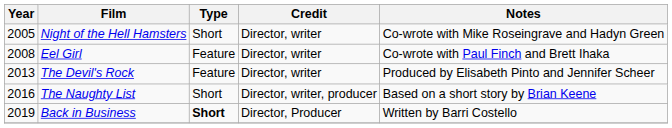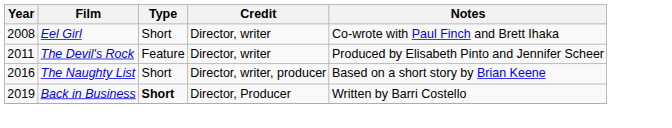 <table class="wikitable">
 <tr>
 <th>Year</th>
 <th>Film</th>
 <th>Type</th>
 <th>Credit</th>
 <th>Notes</th>
 </tr>
 <tr>
-<td>2005</td>
-<td><em><a href='#'>Night of the Hell Hamsters</a></em></td>
-<td>Short</td>
-<td>Director, writer</td>
-<td>Co-wrote with Mike Roseingrave and Hadyn Green</td>
-</tr>
-<tr>
 <td>2008</td>
 <td><em><a href='#'>Eel Girl</a></em></td>
-<td>Feature</td>
+<td>Short</td>
 <td>Director, writer</td>
 <td>Co-wrote with <a href='#'>Paul Finch</a> and Brett Ihaka</td>
 </tr>
 <tr>
-<td>2013</td>
+<td>2011</td>
 <td><em><a href='#'>The Devil's Rock</a></em></td>
 <td>Feature</td>
 <td>Director, writer</td>
 <td>Produced by Elisabeth Pinto and Jennifer Scheer</td>
 </tr>
 <tr>
 <td>2016</td>
 <td><em><a href='#'>The Naughty List</a></em></td>
 <td>Short</td>
 <td>Director, writer, producer</td>
 <td>Based on a short story by <a href='#'>Brian Keene</a></td>
 </tr>
 <tr>
 <td>2019</td>
 <td><em><a href='#'>Back in Business</a></em></td>
 <td><strong>Short</strong></td>
 <td>Director, Producer</td>
 <td>Written by Barri Costello</td>
 </tr>
 <tr>
 </tr>
 </table>
